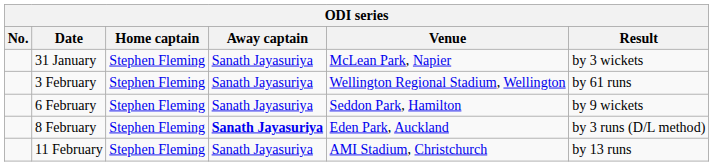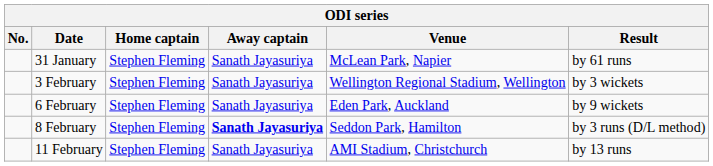 <table class="wikitable">
 <tr>
 <th colspan="9">ODI series</th>
 </tr>
 <tr>
 <th>No.</th>
 <th>Date</th>
 <th>Home captain</th>
 <th>Away captain</th>
 <th>Venue</th>
 <th>Result</th>
 </tr>
 <tr>
 <td></td>
 <td>31 January</td>
 <td><a href='#'>Stephen Fleming</a></td>
 <td><a href='#'>Sanath Jayasuriya</a></td>
 <td><a href='#'>McLean Park</a>, <a href='#'>Napier</a></td>
-<td> by 3 wickets</td>
+<td> by 61 runs</td>
 </tr>
 <tr>
 <td></td>
 <td>3 February</td>
 <td><a href='#'>Stephen Fleming</a></td>
 <td><a href='#'>Sanath Jayasuriya</a></td>
 <td><a href='#'>Wellington Regional Stadium</a>, <a href='#'>Wellington</a></td>
-<td> by 61 runs</td>
+<td> by 3 wickets</td>
 </tr>
 <tr>
 <td></td>
 <td>6 February</td>
 <td><a href='#'>Stephen Fleming</a></td>
 <td><a href='#'>Sanath Jayasuriya</a></td>
-<td><a href='#'>Seddon Park</a>, <a href='#'>Hamilton</a></td>
+<td><a href='#'>Eden Park</a>, <a href='#'>Auckland</a></td>
 <td> by 9 wickets</td>
 </tr>
 <tr>
 <td></td>
 <td>8 February</td>
 <td><a href='#'>Stephen Fleming</a></td>
 <td><strong><a href='#'>Sanath Jayasuriya</a></strong></td>
-<td><a href='#'>Eden Park</a>, <a href='#'>Auckland</a></td>
+<td><a href='#'>Seddon Park</a>, <a href='#'>Hamilton</a></td>
 <td> by 3 runs (D/L method)</td>
 </tr>
 <tr>
 <td></td>
 <td>11 February</td>
 <td><a href='#'>Stephen Fleming</a></td>
 <td><a href='#'>Sanath Jayasuriya</a></td>
 <td><a href='#'>AMI Stadium</a>, <a href='#'>Christchurch</a></td>
 <td> by 13 runs</td>
 </tr>
 </table>
